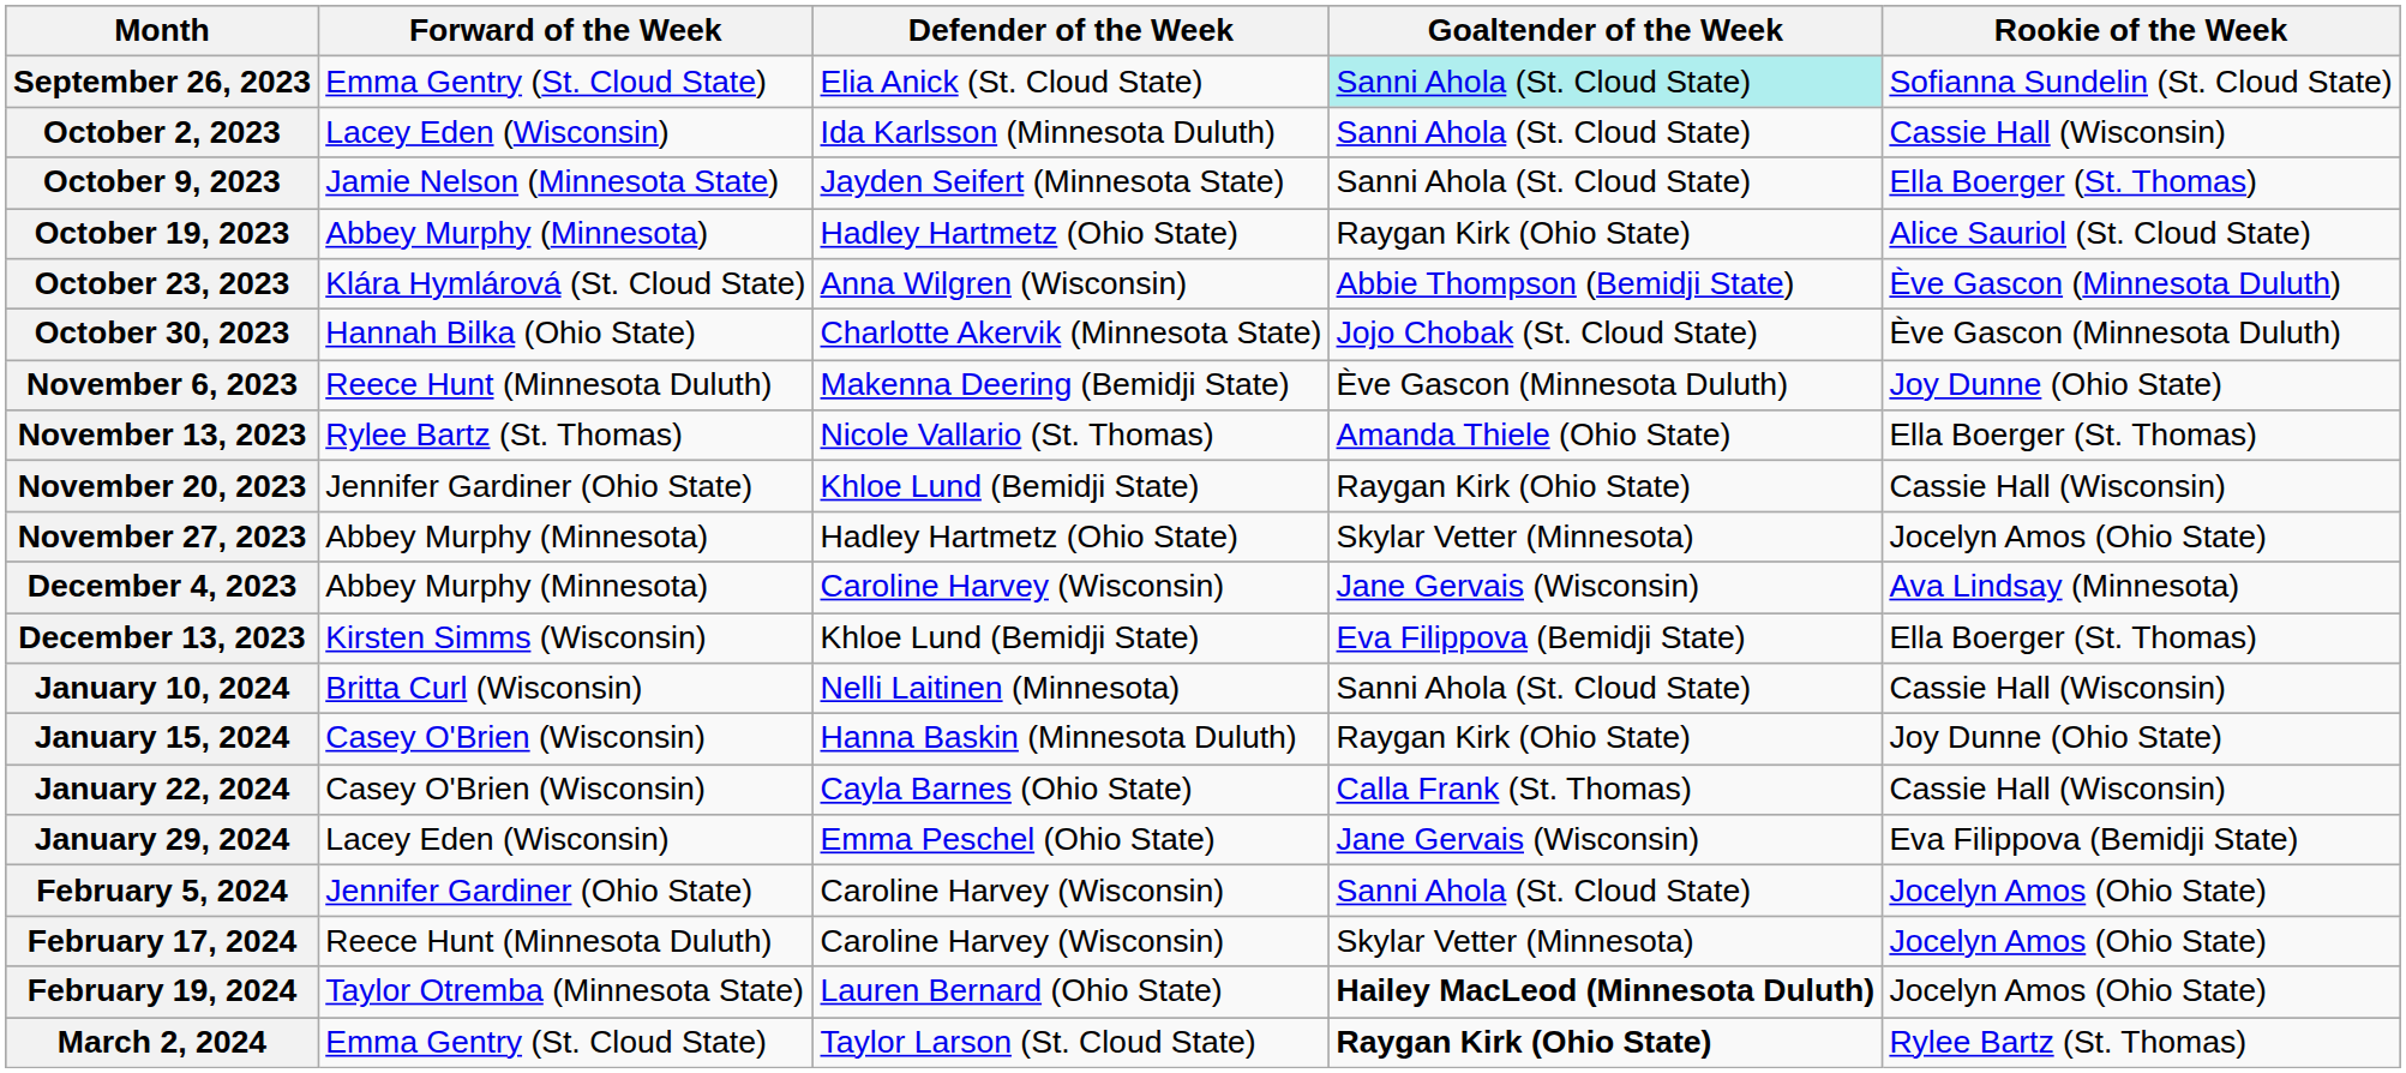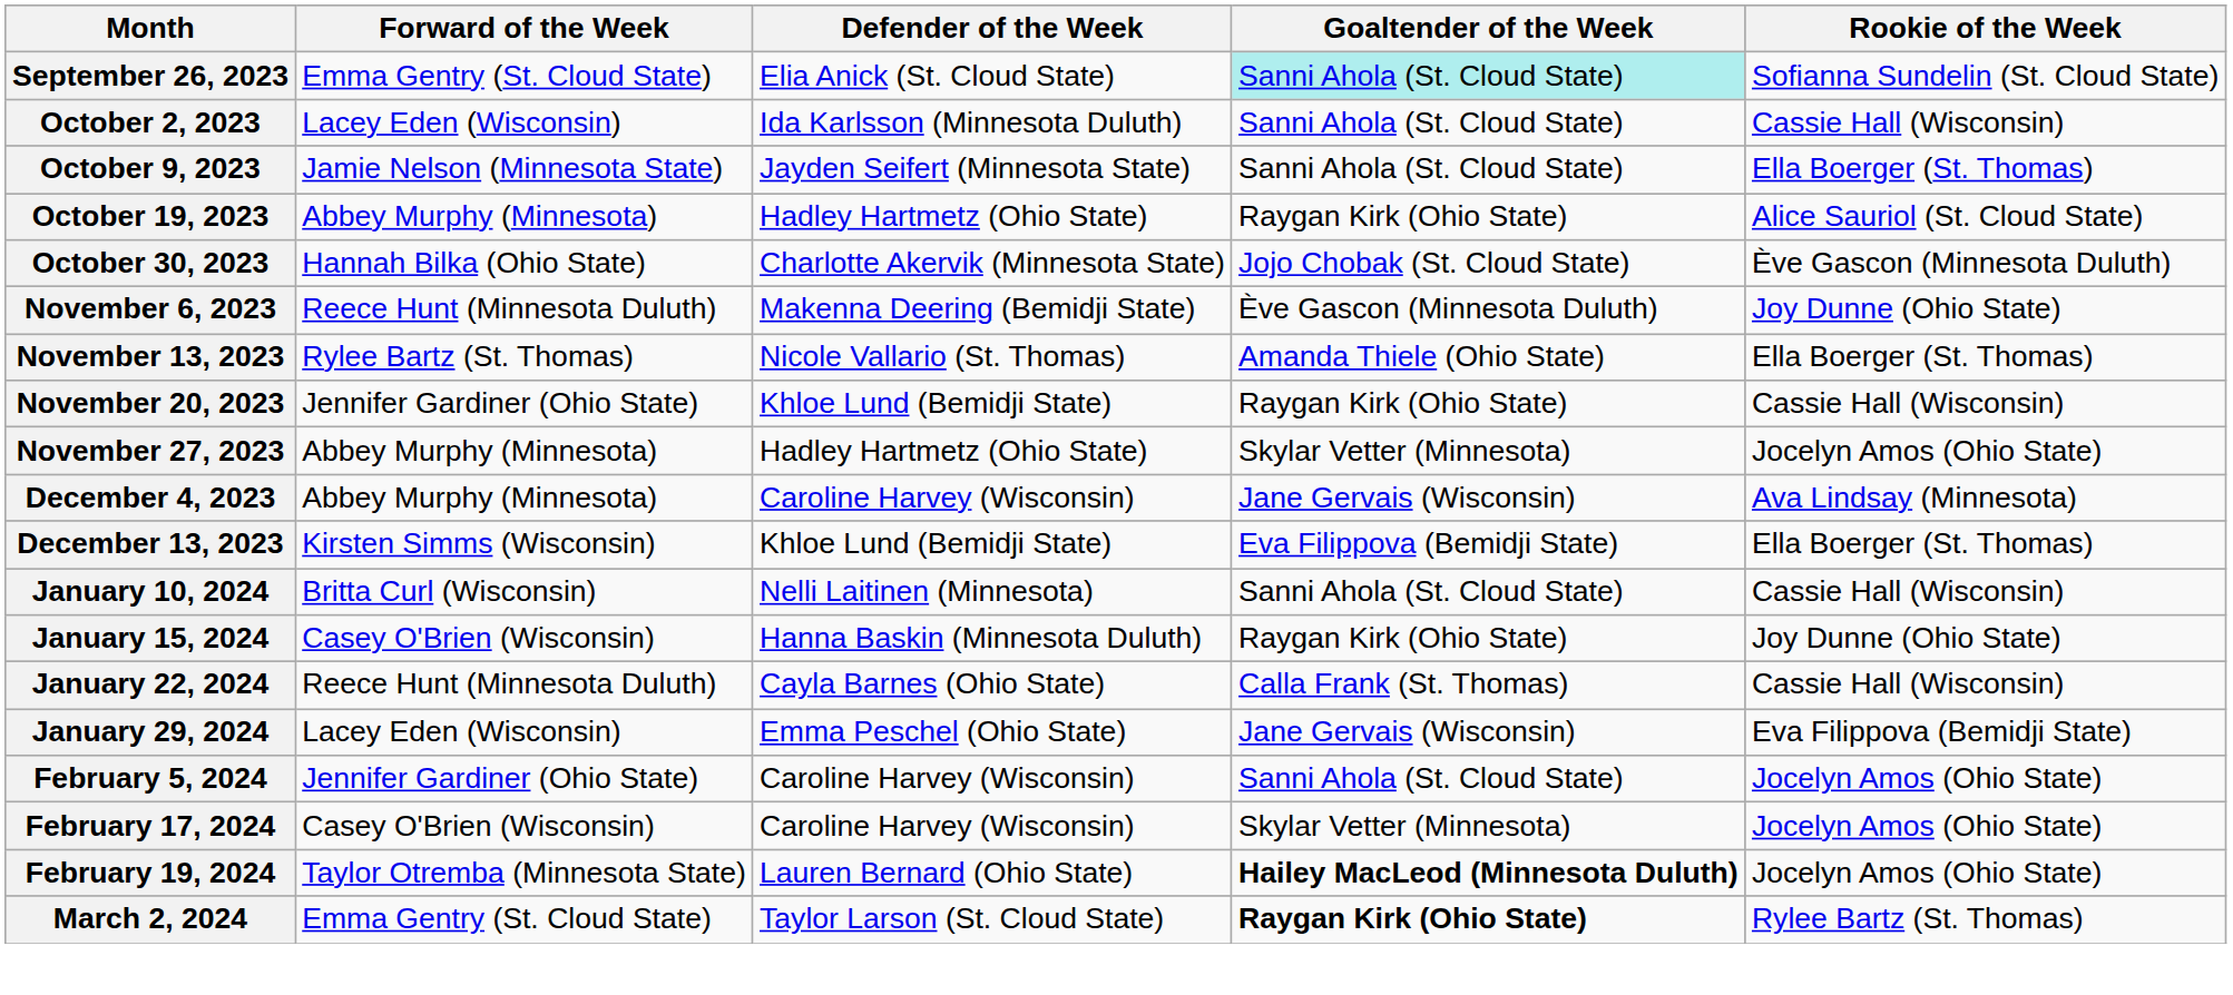 <table class="wikitable">
 <tr>
 <th scope="row">Month</th>
 <th scope="row">Forward of the Week</th>
 <th scope="row">Defender of the Week</th>
 <th scope="row">Goaltender of the Week</th>
 <th scope="row">Rookie of the Week</th>
 </tr>
 <tr>
 <th scope="col">September 26, 2023</th>
 <td><a href='#'>Emma Gentry</a> (<a href='#'>St. Cloud State</a>)</td>
 <td><a href='#'>Elia Anick</a> (St. Cloud State)</td>
 <td style="background: paleturquoise;"><a href='#'>Sanni Ahola</a> (St. Cloud State)</td>
 <td><a href='#'>Sofianna Sundelin</a> (St. Cloud State)</td>
 </tr>
 <tr>
 <th scope="col">October 2, 2023</th>
 <td><a href='#'>Lacey Eden</a> (<a href='#'>Wisconsin</a>)</td>
 <td><a href='#'>Ida Karlsson</a> (Minnesota Duluth)</td>
 <td><a href='#'>Sanni Ahola</a> (St. Cloud State)</td>
 <td><a href='#'>Cassie Hall</a> (Wisconsin)</td>
 </tr>
 <tr>
 <th scope="col">October 9, 2023</th>
 <td><a href='#'>Jamie Nelson</a> (<a href='#'>Minnesota State</a>)</td>
 <td><a href='#'>Jayden Seifert</a> (Minnesota State)</td>
 <td>Sanni Ahola (St. Cloud State)</td>
 <td><a href='#'>Ella Boerger</a> (<a href='#'>St. Thomas</a>)</td>
 </tr>
 <tr>
 <th scope="col">October 19, 2023</th>
 <td><a href='#'>Abbey Murphy</a> (<a href='#'>Minnesota</a>)</td>
 <td><a href='#'>Hadley Hartmetz</a> (Ohio State)</td>
 <td>Raygan Kirk (Ohio State)</td>
 <td><a href='#'>Alice Sauriol</a> (St. Cloud State)</td>
-</tr>
-<tr>
-<th scope="col">October 23, 2023</th>
-<td><a href='#'>Klára Hymlárová</a> (St. Cloud State)</td>
-<td><a href='#'>Anna Wilgren</a> (Wisconsin)</td>
-<td><a href='#'>Abbie Thompson</a> (<a href='#'>Bemidji State</a>)</td>
-<td><a href='#'>Ève Gascon</a> (<a href='#'>Minnesota Duluth</a>)</td>
 </tr>
 <tr>
 <th scope="col">October 30, 2023</th>
 <td><a href='#'>Hannah Bilka</a> (Ohio State)</td>
 <td><a href='#'>Charlotte Akervik</a> (Minnesota State)</td>
 <td><a href='#'>Jojo Chobak</a> (St. Cloud State)</td>
 <td>Ève Gascon (Minnesota Duluth)</td>
 </tr>
 <tr>
 <th scope="col">November 6, 2023</th>
 <td><a href='#'>Reece Hunt</a> (Minnesota Duluth)</td>
 <td><a href='#'>Makenna Deering</a> (Bemidji State)</td>
 <td>Ève Gascon (Minnesota Duluth)</td>
 <td><a href='#'>Joy Dunne</a> (Ohio State)</td>
 </tr>
 <tr>
 <th scope="col">November 13, 2023</th>
 <td><a href='#'>Rylee Bartz</a> (St. Thomas)</td>
 <td><a href='#'>Nicole Vallario</a> (St. Thomas)</td>
 <td><a href='#'>Amanda Thiele</a> (Ohio State)</td>
 <td>Ella Boerger (St. Thomas)</td>
 </tr>
 <tr>
 <th scope="col">November 20, 2023</th>
 <td>Jennifer Gardiner (Ohio State)</td>
 <td><a href='#'>Khloe Lund</a> (Bemidji State)</td>
 <td>Raygan Kirk (Ohio State)</td>
 <td>Cassie Hall (Wisconsin)</td>
 </tr>
 <tr>
 <th scope="col">November 27, 2023</th>
 <td>Abbey Murphy (Minnesota)</td>
 <td>Hadley Hartmetz (Ohio State)</td>
 <td>Skylar Vetter (Minnesota)</td>
 <td>Jocelyn Amos (Ohio State)</td>
 </tr>
 <tr>
 <th scope="col">December 4, 2023</th>
 <td>Abbey Murphy (Minnesota)</td>
 <td><a href='#'>Caroline Harvey</a> (Wisconsin)</td>
 <td><a href='#'>Jane Gervais</a> (Wisconsin)</td>
 <td><a href='#'>Ava Lindsay</a> (Minnesota)</td>
 </tr>
 <tr>
 <th scope="col">December 13, 2023</th>
 <td><a href='#'>Kirsten Simms</a> (Wisconsin)</td>
 <td>Khloe Lund (Bemidji State)</td>
 <td><a href='#'>Eva Filippova</a> (Bemidji State)</td>
 <td>Ella Boerger (St. Thomas)</td>
 </tr>
 <tr>
 <th scope="col">January 10, 2024</th>
 <td><a href='#'>Britta Curl</a> (Wisconsin)</td>
 <td><a href='#'>Nelli Laitinen</a> (Minnesota)</td>
 <td>Sanni Ahola (St. Cloud State)</td>
 <td>Cassie Hall (Wisconsin)</td>
 </tr>
 <tr>
 <th scope="col">January 15, 2024</th>
 <td><a href='#'>Casey O'Brien</a> (Wisconsin)</td>
 <td><a href='#'>Hanna Baskin</a> (Minnesota Duluth)</td>
 <td>Raygan Kirk (Ohio State)</td>
 <td>Joy Dunne (Ohio State)</td>
 </tr>
 <tr>
 <th scope="col">January 22, 2024</th>
-<td>Casey O'Brien (Wisconsin)</td>
+<td>Reece Hunt (Minnesota Duluth)</td>
 <td><a href='#'>Cayla Barnes</a> (Ohio State)</td>
 <td><a href='#'>Calla Frank</a> (St. Thomas)</td>
 <td>Cassie Hall (Wisconsin)</td>
 </tr>
 <tr>
 <th scope="col">January 29, 2024</th>
 <td>Lacey Eden (Wisconsin)</td>
 <td><a href='#'>Emma Peschel</a> (Ohio State)</td>
 <td><a href='#'>Jane Gervais</a> (Wisconsin)</td>
 <td>Eva Filippova (Bemidji State)</td>
 </tr>
 <tr>
 <th scope="col">February 5, 2024</th>
 <td><a href='#'>Jennifer Gardiner</a> (Ohio State)</td>
 <td>Caroline Harvey (Wisconsin)</td>
 <td><a href='#'>Sanni Ahola</a> (St. Cloud State)</td>
 <td><a href='#'>Jocelyn Amos</a> (Ohio State)</td>
 </tr>
 <tr>
 <th scope="col">February 17, 2024</th>
-<td>Reece Hunt (Minnesota Duluth)</td>
+<td>Casey O'Brien (Wisconsin)</td>
 <td>Caroline Harvey (Wisconsin)</td>
 <td>Skylar Vetter (Minnesota)</td>
 <td><a href='#'>Jocelyn Amos</a> (Ohio State)</td>
 </tr>
 <tr>
 <th scope="col">February 19, 2024</th>
 <td><a href='#'>Taylor Otremba</a> (Minnesota State)</td>
 <td><a href='#'>Lauren Bernard</a> (Ohio State)</td>
 <td><strong>Hailey MacLeod (Minnesota Duluth)</strong></td>
 <td>Jocelyn Amos (Ohio State)</td>
 </tr>
 <tr>
 <th scope="col">March 2, 2024</th>
 <td><a href='#'>Emma Gentry</a> (St. Cloud State)</td>
 <td><a href='#'>Taylor Larson</a> (St. Cloud State)</td>
 <td><strong>Raygan Kirk (Ohio State)</strong></td>
 <td><a href='#'>Rylee Bartz</a> (St. Thomas)</td>
 </tr>
 </table>
